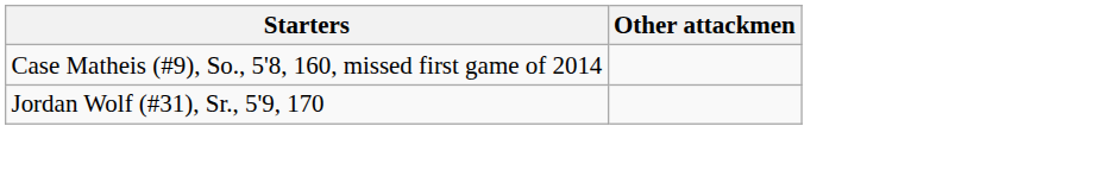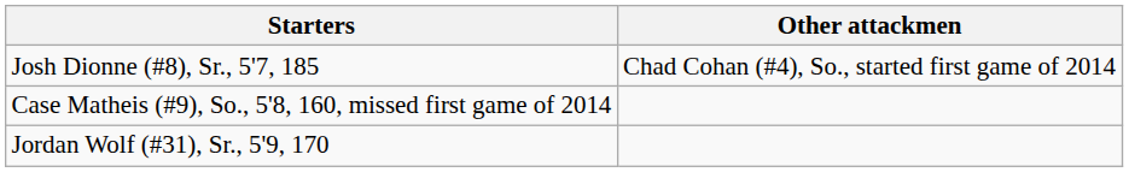 <table class="wikitable">
 <tr>
 <th>Starters</th>
 <th>Other attackmen</th>
+</tr>
+<tr>
+<td>Josh Dionne (#8), Sr., 5'7, 185</td>
+<td>Chad Cohan (#4), So., started first game of 2014</td>
 </tr>
 <tr>
 <td>Case Matheis (#9), So., 5'8, 160, missed first game of 2014</td>
 <td></td>
 </tr>
 <tr>
 <td>Jordan Wolf (#31), Sr., 5'9, 170</td>
 <td></td>
 </tr>
 </table>
